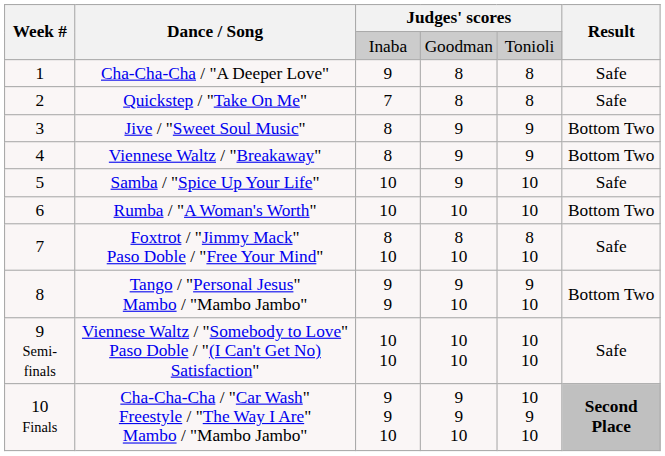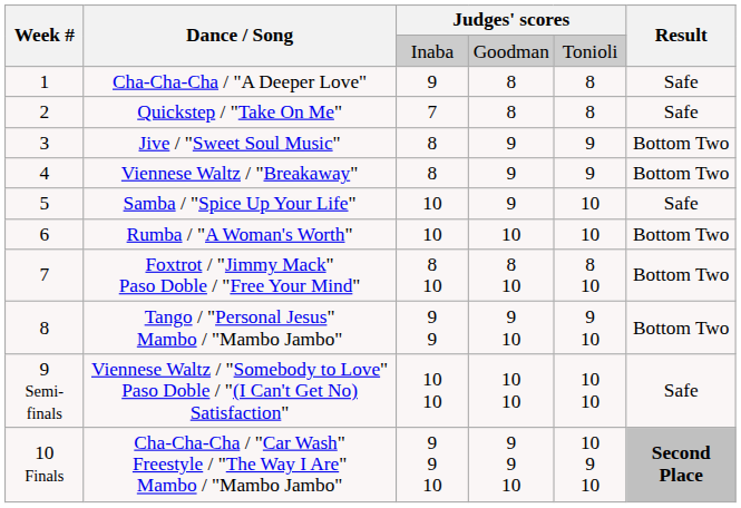 <table class="wikitable collapsible collapsed">
 <tr style="text-align:Center;">
 <th rowspan="2">Week #</th>
 <th rowspan="2">Dance / Song</th>
 <th colspan="3">Judges' scores</th>
 <th rowspan="2">Result</th>
 </tr>
 <tr style="text-align:center; background:#ccc;">
 <td style="width:10%; ">Inaba</td>
 <td style="width:10%; ">Goodman</td>
 <td style="width:10%; ">Tonioli</td>
 </tr>
 <tr style="text-align: center; background:#faf6f6;">
 <td>1</td>
 <td><a href='#'>Cha-Cha-Cha</a> / "A Deeper Love"</td>
 <td>9</td>
 <td>8</td>
 <td>8</td>
 <td>Safe</td>
 </tr>
 <tr style="text-align: center; background:#faf6f6;">
 <td>2</td>
 <td><a href='#'>Quickstep</a> / "<a href='#'>Take On Me</a>"</td>
 <td>7</td>
 <td>8</td>
 <td>8</td>
 <td>Safe</td>
 </tr>
 <tr style="text-align: center; background:#faf6f6;">
 <td>3</td>
 <td><a href='#'>Jive</a> / "<a href='#'>Sweet Soul Music</a>"</td>
 <td>8</td>
 <td>9</td>
 <td>9</td>
 <td>Bottom Two</td>
 </tr>
 <tr style="text-align: center; background:#faf6f6;">
 <td>4</td>
 <td><a href='#'>Viennese Waltz</a> / "<a href='#'>Breakaway</a>"</td>
 <td>8</td>
 <td>9</td>
 <td>9</td>
 <td>Bottom Two</td>
 </tr>
 <tr style="text-align: center; background:#faf6f6;">
 <td>5</td>
 <td><a href='#'>Samba</a> / "<a href='#'>Spice Up Your Life</a>"</td>
 <td>10</td>
 <td>9</td>
 <td>10</td>
 <td>Safe</td>
 </tr>
 <tr style="text-align: center; background:#faf6f6;">
 <td>6</td>
 <td><a href='#'>Rumba</a> / "<a href='#'>A Woman's Worth</a>"</td>
 <td>10</td>
 <td>10</td>
 <td>10</td>
 <td>Bottom Two</td>
 </tr>
 <tr style="text-align: center; background:#faf6f6;">
 <td>7</td>
 <td><a href='#'>Foxtrot</a> / "<a href='#'>Jimmy Mack</a>"<br><a href='#'>Paso Doble</a> / "<a href='#'>Free Your Mind</a>"</td>
 <td>8<br>10</td>
 <td>8<br>10</td>
 <td>8<br>10</td>
-<td>Safe</td>
+<td>Bottom Two</td>
 </tr>
 <tr style="text-align: center; background:#faf6f6;">
 <td>8</td>
 <td><a href='#'>Tango</a> / "<a href='#'>Personal Jesus</a>"<br><a href='#'>Mambo</a> / "Mambo Jambo"</td>
 <td>9<br>9</td>
 <td>9<br>10</td>
 <td>9<br>10</td>
 <td>Bottom Two</td>
 </tr>
 <tr style="text-align: center; background:#faf6f6;">
 <td>9<br><small>Semi-finals</small></td>
 <td><a href='#'>Viennese Waltz</a> / "<a href='#'>Somebody to Love</a>"<br><a href='#'>Paso Doble</a> / "<a href='#'>(I Can't Get No) Satisfaction</a>"</td>
 <td>10<br>10</td>
 <td>10<br>10</td>
 <td>10<br>10</td>
 <td>Safe</td>
 </tr>
 <tr style="text-align: center; background:#faf6f6;">
 <td>10<br><small>Finals</small></td>
 <td><a href='#'>Cha-Cha-Cha</a> / "<a href='#'>Car Wash</a>"<br><a href='#'>Freestyle</a> / "<a href='#'>The Way I Are</a>"<br><a href='#'>Mambo</a> / "Mambo Jambo"</td>
 <td>9<br>9<br>10</td>
 <td>9<br>9<br>10</td>
 <td>10<br>9<br>10</td>
 <td style="text-align: center; background:silver"><strong>Second Place</strong></td>
 </tr>
 </table>
